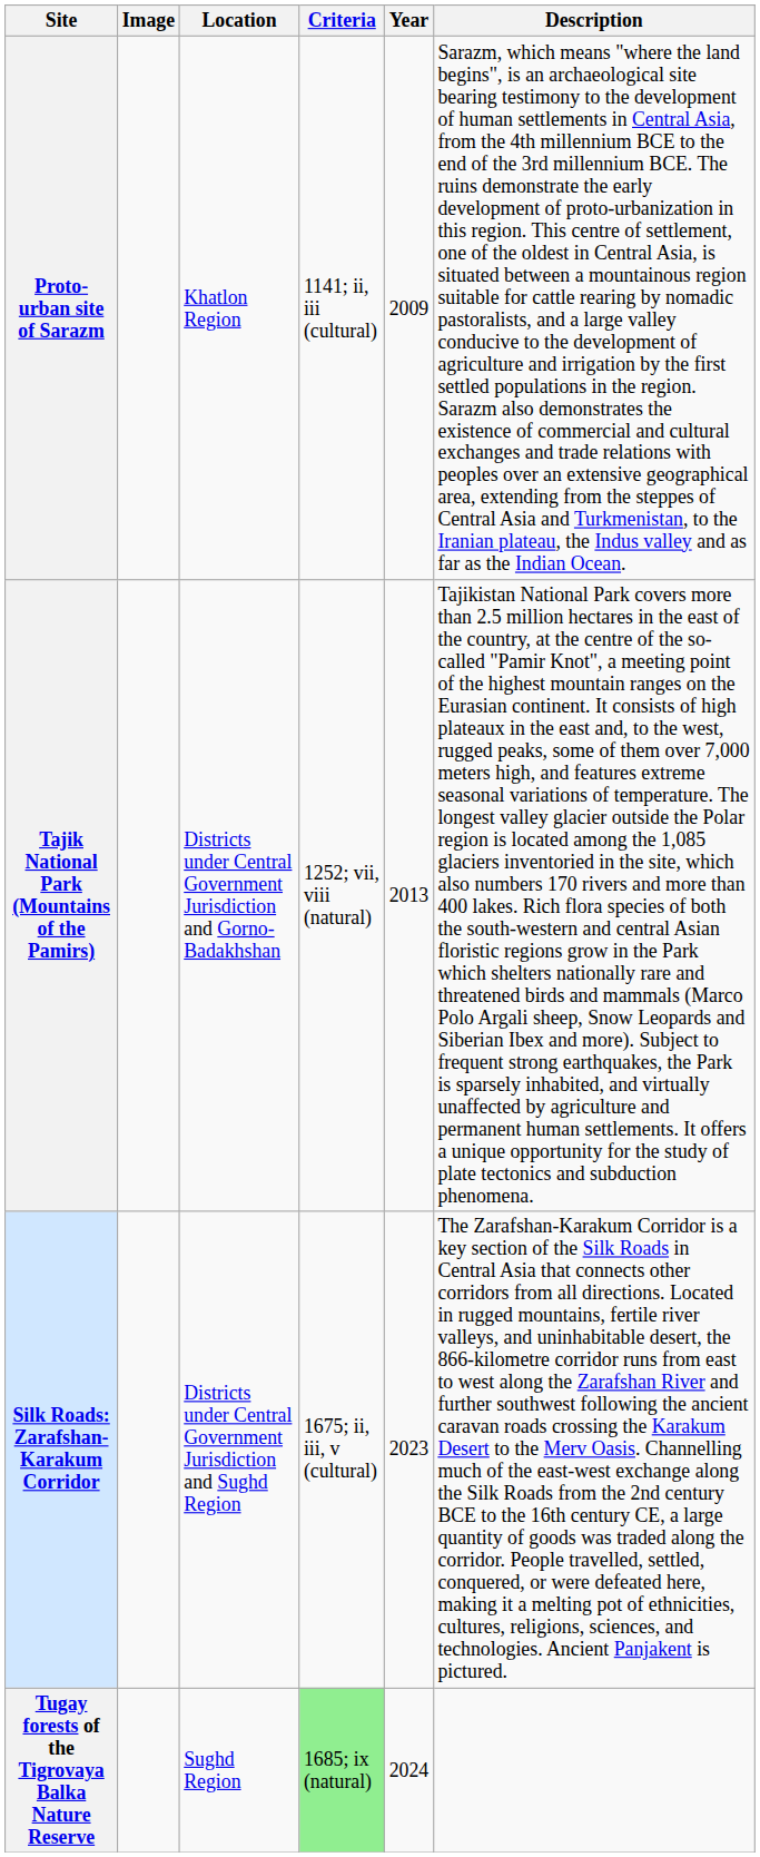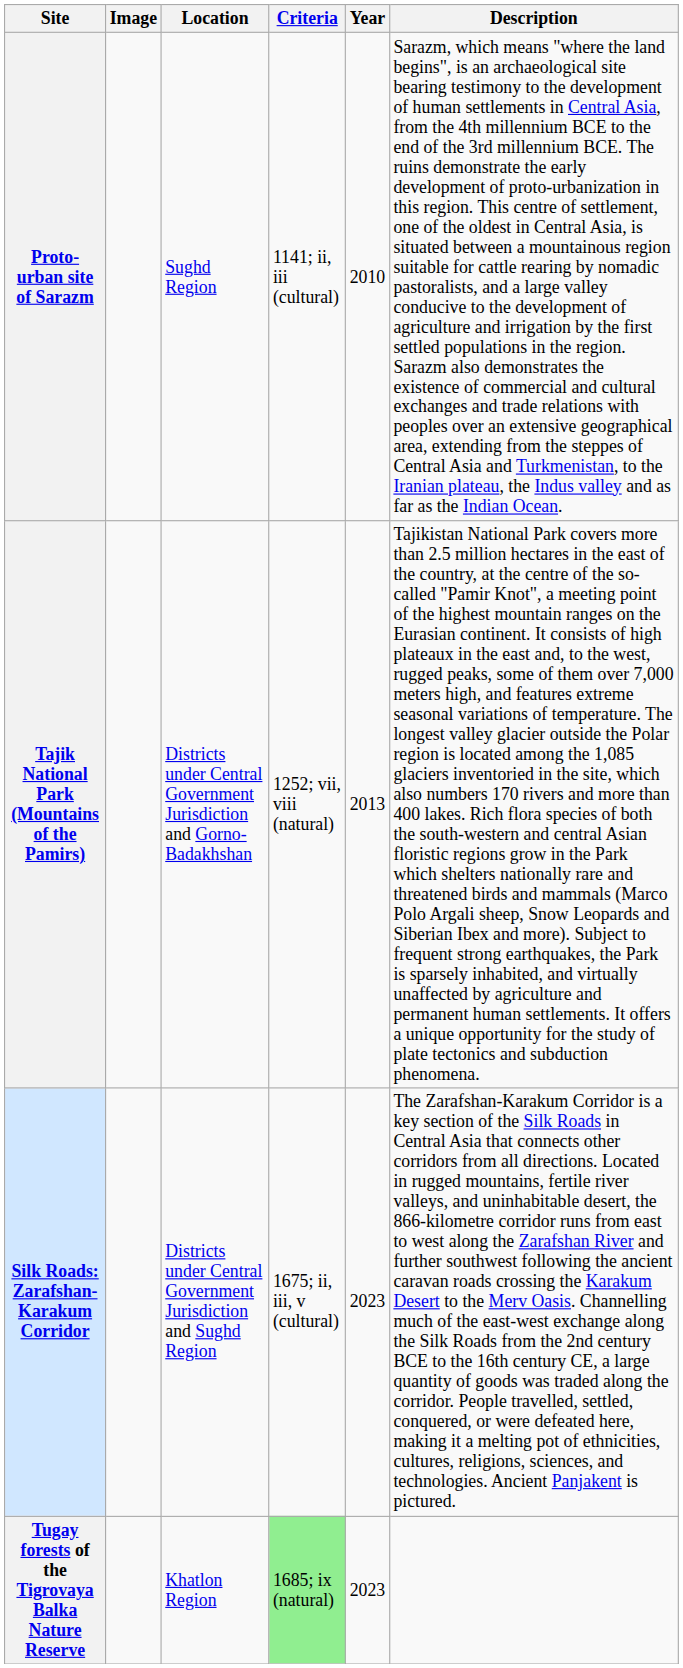 <table class="wikitable sortable">
 <tr>
 <th style="width:15%;" scope="col">Site</th>
 <th class="unsortable" scope="col">Image</th>
 <th scope="col">Location</th>
 <th scope="col"><a href='#'>Criteria</a></th>
 <th scope="col">Year</th>
 <th scope="col" class="unsortable">Description</th>
 </tr>
 <tr>
 <th scope="row"><a href='#'>Proto-urban site of Sarazm</a></th>
 <td></td>
-<td><a href='#'>Khatlon Region</a></td>
+<td><a href='#'>Sughd Region</a><br><small></small></td>
 <td>1141; ii, iii (cultural)</td>
-<td align="center">2009</td>
+<td align="center">2010</td>
 <td>Sarazm, which means "where the land begins", is an archaeological site bearing testimony to the development of human settlements in <a href='#'>Central Asia</a>, from the 4th millennium BCE to the end of the 3rd millennium BCE. The ruins demonstrate the early development of proto-urbanization in this region. This centre of settlement, one of the oldest in Central Asia, is situated between a mountainous region suitable for cattle rearing by nomadic pastoralists, and a large valley conducive to the development of agriculture and irrigation by the first settled populations in the region. Sarazm also demonstrates the existence of commercial and cultural exchanges and trade relations with peoples over an extensive geographical area, extending from the steppes of Central Asia and <a href='#'>Turkmenistan</a>, to the <a href='#'>Iranian plateau</a>, the <a href='#'>Indus valley</a> and as far as the <a href='#'>Indian Ocean</a>.</td>
 </tr>
 <tr>
 <th scope="row"><a href='#'>Tajik National Park (Mountains of the Pamirs)</a></th>
 <td></td>
 <td><a href='#'>Districts under Central Government Jurisdiction</a> and <a href='#'>Gorno-Badakhshan</a></td>
 <td>1252; vii, viii (natural)</td>
 <td align="center">2013</td>
 <td>Tajikistan National Park covers more than 2.5 million hectares in the east of the country, at the centre of the so-called "Pamir Knot", a meeting point of the highest mountain ranges on the Eurasian continent. It consists of high plateaux in the east and, to the west, rugged peaks, some of them over 7,000 meters high, and features extreme seasonal variations of temperature. The longest valley glacier outside the Polar region is located among the 1,085 glaciers inventoried in the site, which also numbers 170 rivers and more than 400 lakes. Rich flora species of both the south-western and central Asian floristic regions grow in the Park which shelters nationally rare and threatened birds and mammals (Marco Polo Argali sheep, Snow Leopards and Siberian Ibex and more). Subject to frequent strong earthquakes, the Park is sparsely inhabited, and virtually unaffected by agriculture and permanent human settlements. It offers a unique opportunity for the study of plate tectonics and subduction phenomena.</td>
 </tr>
 <tr>
 <th scope="row" style="background:#D0E7FF;"><a href='#'>Silk Roads: Zarafshan-Karakum Corridor</a></th>
 <td></td>
 <td><a href='#'>Districts under Central Government Jurisdiction</a> and <a href='#'>Sughd Region</a></td>
 <td>1675; ii, iii, v (cultural)</td>
 <td>2023</td>
 <td>The Zarafshan-Karakum Corridor is a key section of the <a href='#'>Silk Roads</a> in Central Asia that connects other corridors from all directions. Located in rugged mountains, fertile river valleys, and uninhabitable desert, the 866-kilometre corridor runs from east to west along the <a href='#'>Zarafshan River</a> and further southwest following the ancient caravan roads crossing the <a href='#'>Karakum Desert</a> to the <a href='#'>Merv Oasis</a>. Channelling much of the east-west exchange along the Silk Roads from the 2nd century BCE to the 16th century CE, a large quantity of goods was traded along the corridor. People travelled, settled, conquered, or were defeated here, making it a melting pot of ethnicities, cultures, religions, sciences, and technologies. Ancient <a href='#'>Panjakent</a> is pictured.</td>
 </tr>
 <tr>
 <th scope="row"><a href='#'>Tugay forests</a> of the <a href='#'>Tigrovaya Balka Nature Reserve</a></th>
 <td></td>
-<td><a href='#'>Sughd Region</a><br><small></small></td>
+<td><a href='#'>Khatlon Region</a></td>
 <td style="background: lightgreen;">1685; ix (natural)</td>
-<td>2024</td>
+<td>2023</td>
 <td></td>
 </tr>
 </table>
